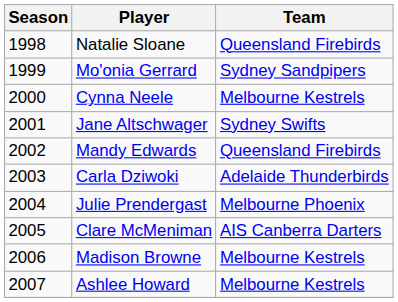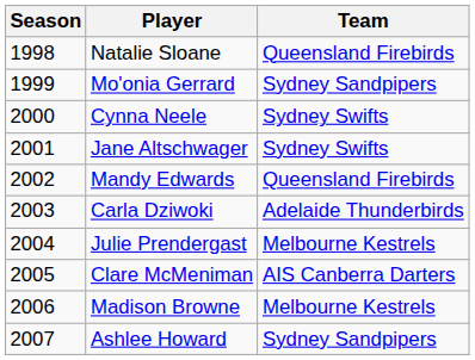 <table class="wikitable collapsible">
 <tr>
 <th>Season</th>
 <th>Player</th>
 <th>Team</th>
 </tr>
 <tr>
 <td>1998</td>
 <td>Natalie Sloane</td>
 <td><a href='#'>Queensland Firebirds</a></td>
 </tr>
 <tr>
 <td>1999</td>
 <td><a href='#'>Mo'onia Gerrard</a></td>
 <td><a href='#'>Sydney Sandpipers</a></td>
 </tr>
 <tr>
 <td>2000</td>
 <td><a href='#'>Cynna Neele</a></td>
-<td><a href='#'>Melbourne Kestrels</a></td>
+<td><a href='#'>Sydney Swifts</a></td>
 </tr>
 <tr>
 <td>2001</td>
 <td><a href='#'>Jane Altschwager</a></td>
 <td><a href='#'>Sydney Swifts</a></td>
 </tr>
 <tr>
 <td>2002</td>
 <td><a href='#'>Mandy Edwards</a></td>
 <td><a href='#'>Queensland Firebirds</a></td>
 </tr>
 <tr>
 <td>2003</td>
 <td><a href='#'>Carla Dziwoki</a></td>
 <td><a href='#'>Adelaide Thunderbirds</a></td>
 </tr>
 <tr>
 <td>2004 </td>
 <td><a href='#'>Julie Prendergast</a></td>
-<td><a href='#'>Melbourne Phoenix</a></td>
+<td><a href='#'>Melbourne Kestrels</a></td>
 </tr>
 <tr>
 <td>2005 </td>
 <td><a href='#'>Clare McMeniman</a></td>
 <td><a href='#'>AIS Canberra Darters</a></td>
 </tr>
 <tr>
 <td>2006 </td>
 <td><a href='#'>Madison Browne</a></td>
 <td><a href='#'>Melbourne Kestrels</a></td>
 </tr>
 <tr>
 <td>2007 </td>
 <td><a href='#'>Ashlee Howard</a></td>
-<td><a href='#'>Melbourne Kestrels</a></td>
+<td><a href='#'>Sydney Sandpipers</a></td>
 </tr>
 <tr>
 </tr>
 </table>
